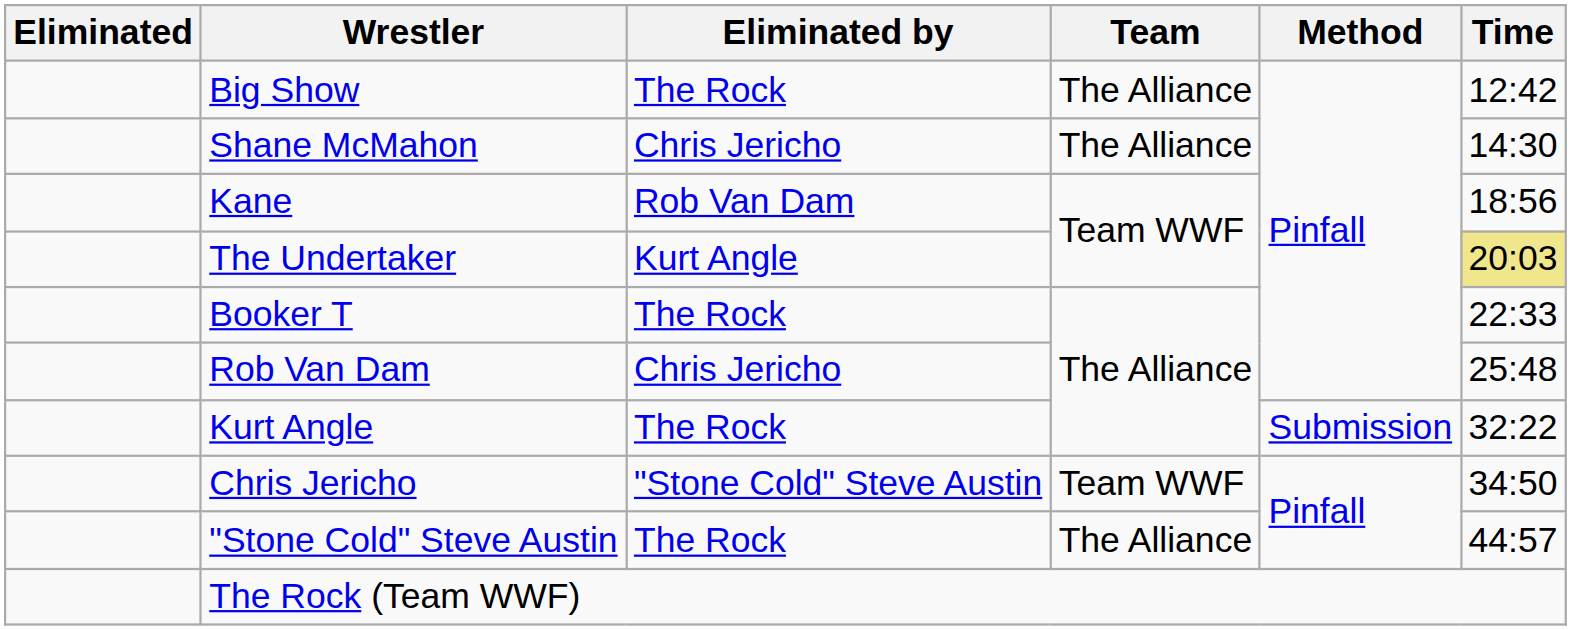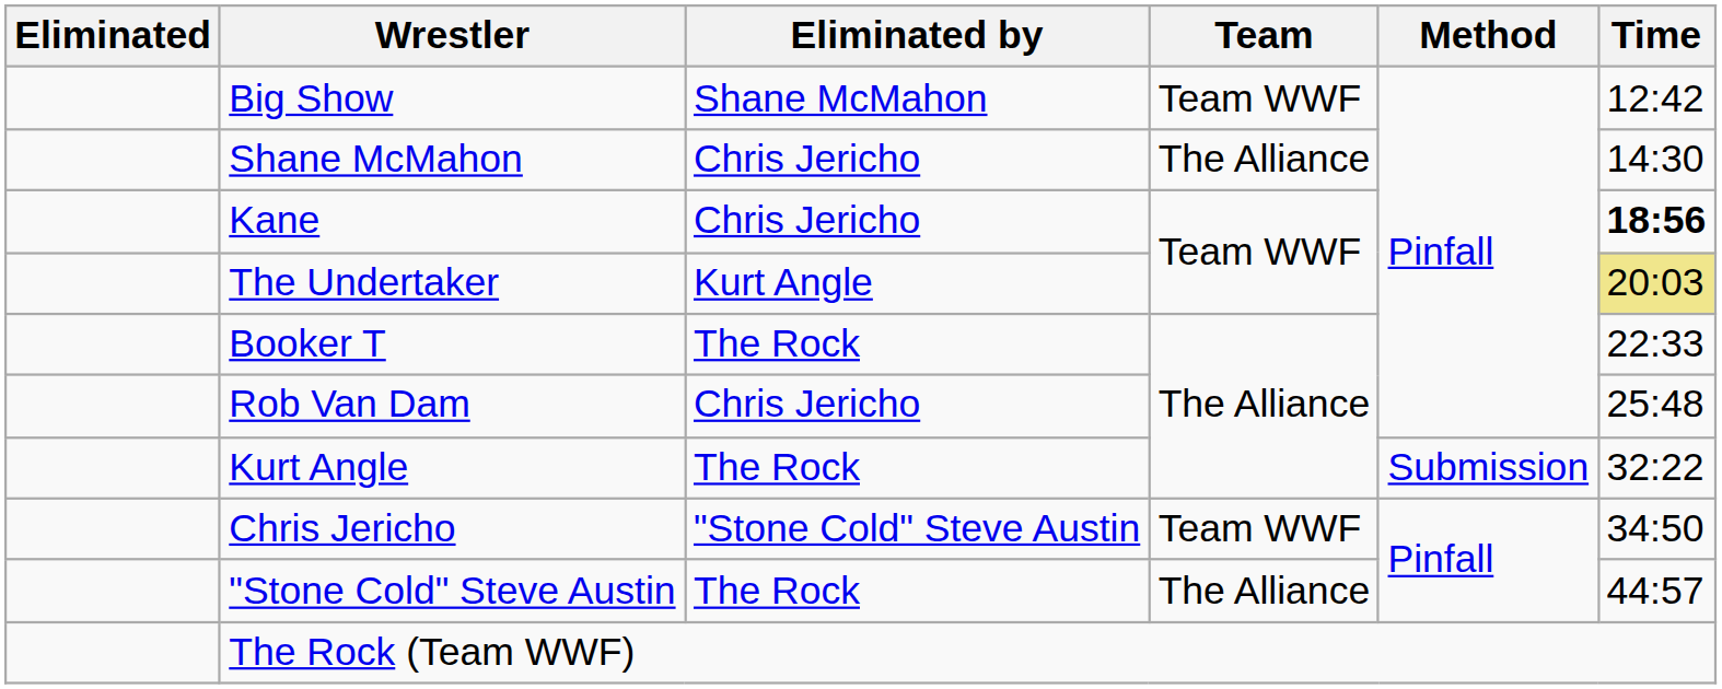 <table class="wikitable sortable">
 <tr>
 <th>Eliminated</th>
 <th>Wrestler</th>
 <th>Eliminated by</th>
 <th>Team</th>
 <th>Method</th>
 <th>Time</th>
 </tr>
 <tr>
 <td></td>
 <td><a href='#'>Big Show</a></td>
-<td><a href='#'>The Rock</a></td>
-<td>The Alliance</td>
+<td><a href='#'>Shane McMahon</a></td>
+<td>Team WWF</td>
 <td rowspan="6"><a href='#'>Pinfall</a></td>
 <td>12:42</td>
 </tr>
 <tr>
 <td></td>
 <td><a href='#'>Shane McMahon</a></td>
 <td><a href='#'>Chris Jericho</a></td>
 <td>The Alliance</td>
 <td>14:30</td>
 </tr>
 <tr>
 <td></td>
 <td><a href='#'>Kane</a></td>
-<td><a href='#'>Rob Van Dam</a></td>
+<td><a href='#'>Chris Jericho</a></td>
 <td rowspan="2">Team WWF</td>
-<td>18:56</td>
+<td><strong>18:56</strong></td>
 </tr>
 <tr>
 <td></td>
 <td><a href='#'>The Undertaker</a></td>
 <td><a href='#'>Kurt Angle</a></td>
 <td style="background: khaki;">20:03</td>
 </tr>
 <tr>
 <td></td>
 <td><a href='#'>Booker T</a></td>
 <td><a href='#'>The Rock</a></td>
 <td rowspan="3">The Alliance</td>
 <td>22:33</td>
 </tr>
 <tr>
 <td></td>
 <td><a href='#'>Rob Van Dam</a></td>
 <td><a href='#'>Chris Jericho</a></td>
 <td>25:48</td>
 </tr>
 <tr>
 <td></td>
 <td><a href='#'>Kurt Angle</a></td>
 <td><a href='#'>The Rock</a></td>
 <td><a href='#'>Submission</a></td>
 <td>32:22</td>
 </tr>
 <tr>
 <td></td>
 <td><a href='#'>Chris Jericho</a></td>
 <td><a href='#'>"Stone Cold" Steve Austin</a></td>
 <td>Team WWF</td>
 <td rowspan="2"><a href='#'>Pinfall</a></td>
 <td>34:50</td>
 </tr>
 <tr>
 <td></td>
 <td><a href='#'>"Stone Cold" Steve Austin</a></td>
 <td><a href='#'>The Rock</a></td>
 <td>The Alliance</td>
 <td>44:57</td>
 </tr>
 <tr>
 <td></td>
 <td colspan="5"><a href='#'>The Rock</a> (Team WWF)</td>
 </tr>
 </table>
